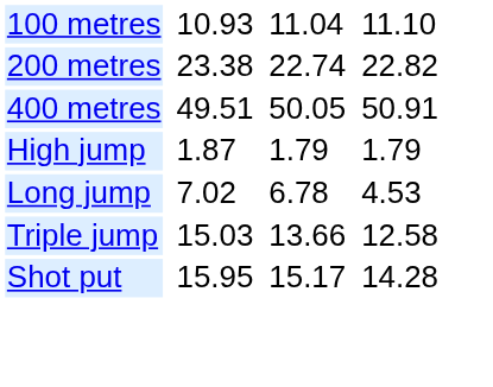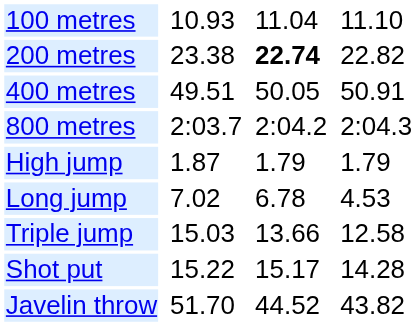 <table>
 <tr>
 <td bgcolor = DDEEFF><a href='#'>100 metres</a></td>
 <td></td>
 <td>10.93</td>
 <td></td>
 <td>11.04</td>
 <td></td>
 <td>11.10</td>
 </tr>
 <tr>
 <td bgcolor = DDEEFF><a href='#'>200 metres</a></td>
 <td></td>
 <td>23.38</td>
 <td></td>
-<td>22.74</td>
+<td><strong>22.74</strong></td>
 <td></td>
 <td>22.82</td>
 </tr>
 <tr>
 <td bgcolor = DDEEFF><a href='#'>400 metres</a></td>
 <td></td>
 <td>49.51</td>
 <td></td>
 <td>50.05</td>
 <td></td>
 <td>50.91</td>
+</tr>
+<tr>
+<td bgcolor = DDEEFF><a href='#'>800 metres</a></td>
+<td></td>
+<td>2:03.7</td>
+<td></td>
+<td>2:04.2</td>
+<td></td>
+<td>2:04.3</td>
 </tr>
 <tr>
 <td bgcolor = DDEEFF><a href='#'>High jump</a></td>
 <td></td>
 <td>1.87</td>
 <td></td>
 <td>1.79</td>
 <td></td>
 <td>1.79</td>
 </tr>
 <tr>
 <td bgcolor = DDEEFF><a href='#'>Long jump</a></td>
 <td></td>
 <td>7.02</td>
 <td></td>
 <td>6.78</td>
 <td></td>
 <td>4.53</td>
 </tr>
 <tr>
 <td bgcolor = DDEEFF><a href='#'>Triple jump</a></td>
 <td></td>
 <td>15.03</td>
 <td></td>
 <td>13.66</td>
 <td></td>
 <td>12.58</td>
 </tr>
 <tr>
 <td bgcolor = DDEEFF><a href='#'>Shot put</a></td>
 <td></td>
-<td>15.95</td>
+<td>15.22</td>
 <td></td>
 <td>15.17</td>
 <td></td>
 <td>14.28</td>
 </tr>
+<tr>
+<td bgcolor = DDEEFF><a href='#'>Javelin throw</a></td>
+<td></td>
+<td>51.70</td>
+<td></td>
+<td>44.52</td>
+<td></td>
+<td>43.82</td>
+</tr>
 </table>
